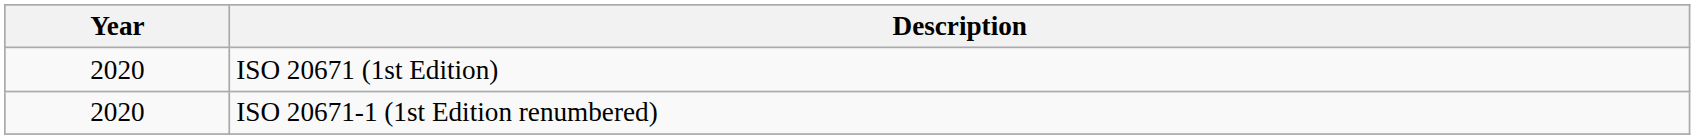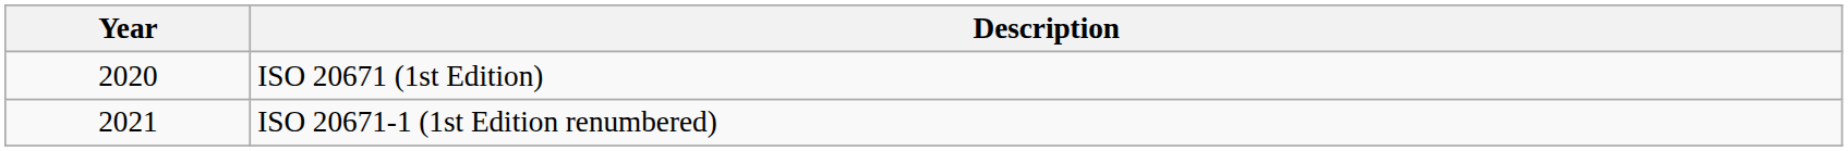 <table class = "wikitable" font-size = 95%; width = 50%; background-color = transparent>
 <tr>
 <th>Year</th>
 <th>Description</th>
 </tr>
 <tr>
 <td align = "center">2020</td>
 <td>ISO 20671 (1st Edition)</td>
 </tr>
 <tr>
-<td align = "center">2020</td>
+<td align = "center">2021</td>
 <td>ISO 20671-1 (1st Edition renumbered)</td>
 </tr>
 </table>
